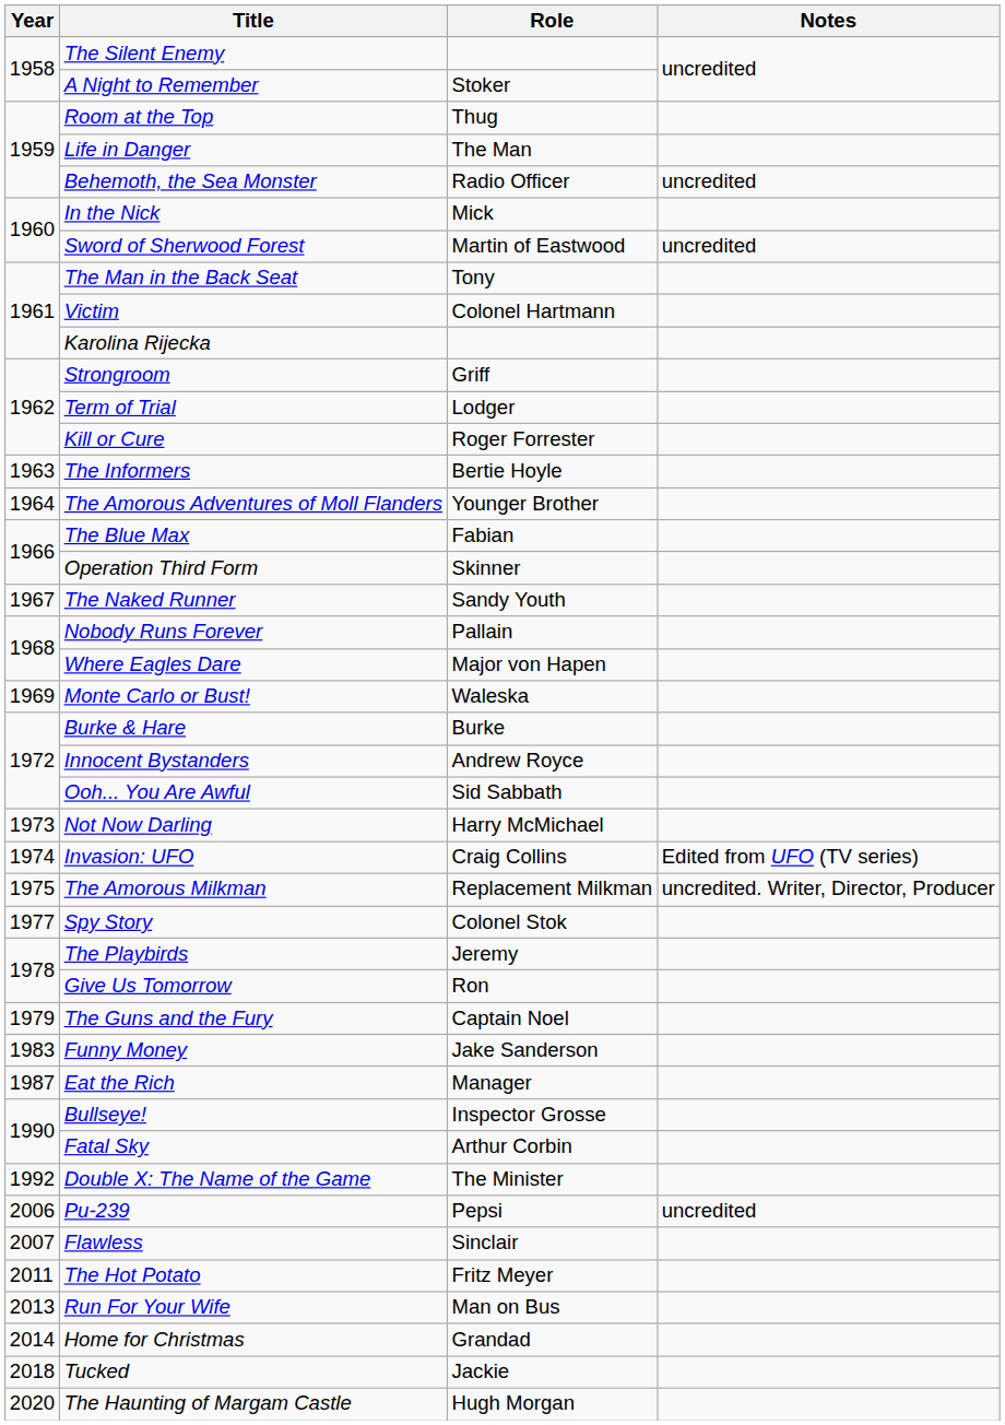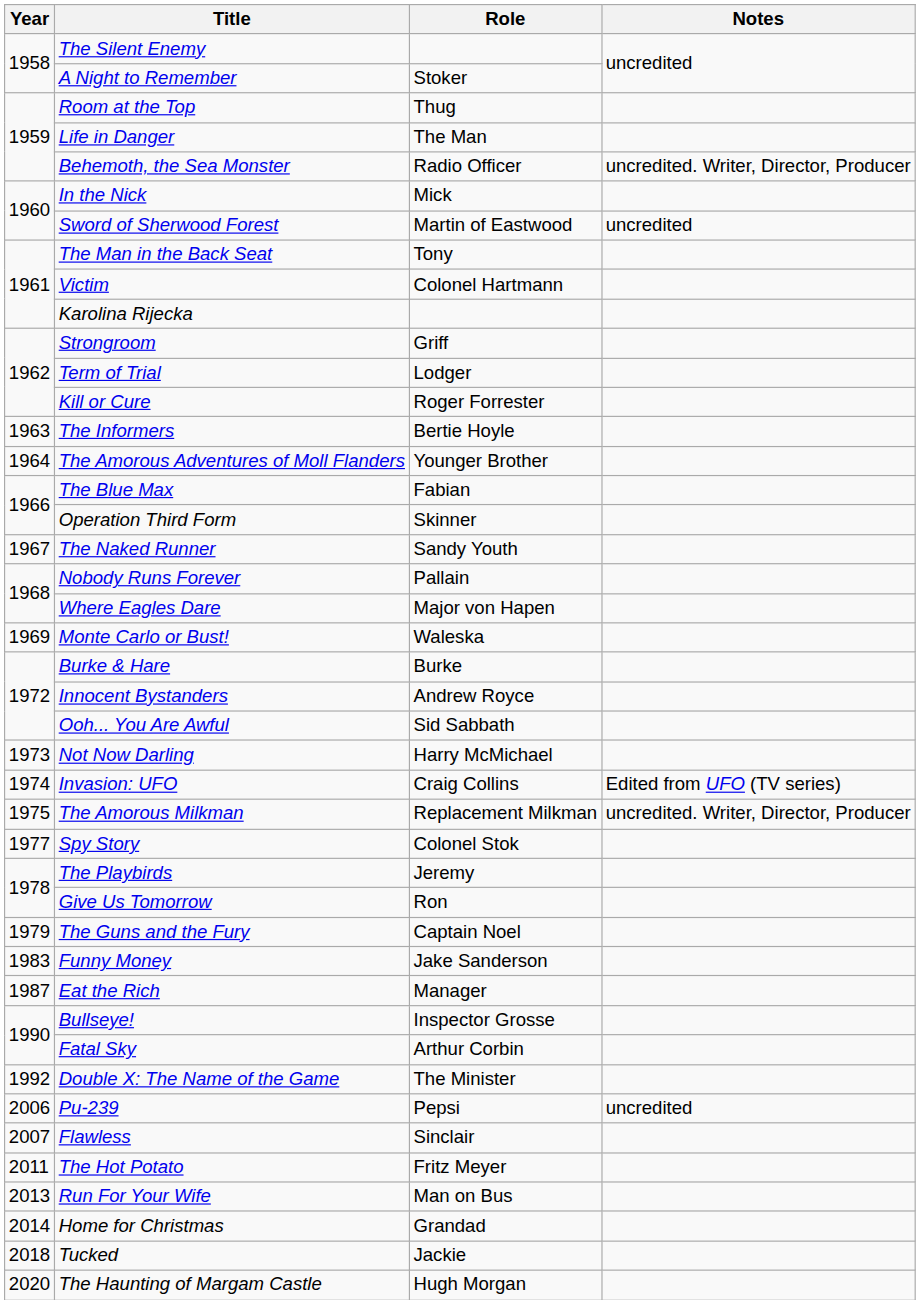 <table class="wikitable sortable jquery-tablesorter">
 <tr>
 <th>Year</th>
 <th>Title</th>
 <th>Role</th>
 <th>Notes</th>
 </tr>
 <tr>
 <td rowspan=2>1958</td>
 <td><em><a href='#'>The Silent Enemy</a></em></td>
 <td></td>
 <td rowspan="2">uncredited</td>
 </tr>
 <tr>
 <td><em><a href='#'>A Night to Remember</a></em></td>
 <td>Stoker</td>
 </tr>
 <tr>
 <td rowspan=3>1959</td>
 <td><em><a href='#'>Room at the Top</a></em></td>
 <td>Thug</td>
 </tr>
 <tr>
 <td><em><a href='#'>Life in Danger</a></em></td>
 <td>The Man</td>
 <td></td>
 </tr>
 <tr>
 <td><em><a href='#'>Behemoth, the Sea Monster</a></em></td>
 <td>Radio Officer</td>
-<td>uncredited</td>
+<td>uncredited. Writer, Director, Producer</td>
 </tr>
 <tr>
 <td rowspan=2>1960</td>
 <td><em><a href='#'>In the Nick</a></em></td>
 <td>Mick</td>
 <td></td>
 </tr>
 <tr>
 <td><em><a href='#'>Sword of Sherwood Forest</a></em></td>
 <td>Martin of Eastwood</td>
 <td>uncredited</td>
 </tr>
 <tr>
 <td rowspan=3>1961</td>
 <td><em><a href='#'>The Man in the Back Seat</a></em></td>
 <td>Tony</td>
 <td></td>
 </tr>
 <tr>
 <td><em><a href='#'>Victim</a></em></td>
 <td>Colonel Hartmann</td>
 <td></td>
 </tr>
 <tr>
 <td><em>Karolina Rijecka</em></td>
 <td></td>
 <td></td>
 </tr>
 <tr>
 <td rowspan=3>1962</td>
 <td><em><a href='#'>Strongroom</a></em></td>
 <td>Griff</td>
 <td></td>
 </tr>
 <tr>
 <td><em><a href='#'>Term of Trial</a></em></td>
 <td>Lodger</td>
 <td></td>
 </tr>
 <tr>
 <td><em><a href='#'>Kill or Cure</a></em></td>
 <td>Roger Forrester</td>
 <td></td>
 </tr>
 <tr>
 <td>1963</td>
 <td><em><a href='#'>The Informers</a></em></td>
 <td>Bertie Hoyle</td>
 <td></td>
 </tr>
 <tr>
 <td>1964</td>
 <td><em><a href='#'>The Amorous Adventures of Moll Flanders</a></em></td>
 <td>Younger Brother</td>
 <td></td>
 </tr>
 <tr>
 <td rowspan=2>1966</td>
 <td><em><a href='#'>The Blue Max</a></em></td>
 <td>Fabian</td>
 <td></td>
 </tr>
 <tr>
 <td><em>Operation Third Form</em></td>
 <td>Skinner</td>
 <td></td>
 </tr>
 <tr>
 <td>1967</td>
 <td><em><a href='#'>The Naked Runner</a></em></td>
 <td>Sandy Youth</td>
 <td></td>
 </tr>
 <tr>
 <td rowspan=2>1968</td>
 <td><em><a href='#'>Nobody Runs Forever</a></em></td>
 <td>Pallain</td>
 <td></td>
 </tr>
 <tr>
 <td><em><a href='#'>Where Eagles Dare</a></em></td>
 <td>Major von Hapen</td>
 <td></td>
 </tr>
 <tr>
 <td>1969</td>
 <td><em><a href='#'>Monte Carlo or Bust!</a></em></td>
 <td>Waleska</td>
 <td></td>
 </tr>
 <tr>
 <td rowspan=3>1972</td>
 <td><em><a href='#'>Burke & Hare</a></em></td>
 <td>Burke</td>
 <td></td>
 </tr>
 <tr>
 <td><em><a href='#'>Innocent Bystanders</a></em></td>
 <td>Andrew Royce</td>
 <td></td>
 </tr>
 <tr>
 <td><em><a href='#'>Ooh... You Are Awful</a></em></td>
 <td>Sid Sabbath</td>
 <td></td>
 </tr>
 <tr>
 <td>1973</td>
 <td><em><a href='#'>Not Now Darling</a></em></td>
 <td>Harry McMichael</td>
 <td></td>
 </tr>
 <tr>
 <td>1974</td>
 <td><em><a href='#'>Invasion: UFO</a></em></td>
 <td>Craig Collins</td>
 <td>Edited from <a href='#'><em>UFO</em></a> (TV series)</td>
 </tr>
 <tr>
 <td>1975</td>
 <td><em><a href='#'>The Amorous Milkman</a></em></td>
 <td>Replacement Milkman</td>
 <td>uncredited. Writer, Director, Producer</td>
 </tr>
 <tr>
 <td>1977</td>
 <td><em><a href='#'>Spy Story</a></em></td>
 <td>Colonel Stok</td>
 <td></td>
 </tr>
 <tr>
 <td rowspan=2>1978</td>
 <td><em><a href='#'>The Playbirds</a></em></td>
 <td>Jeremy</td>
 <td></td>
 </tr>
 <tr>
 <td><em><a href='#'>Give Us Tomorrow</a></em></td>
 <td>Ron</td>
 <td></td>
 </tr>
 <tr>
 <td>1979</td>
 <td><em><a href='#'>The Guns and the Fury</a></em></td>
 <td>Captain Noel</td>
 <td></td>
 </tr>
 <tr>
 <td>1983</td>
 <td><em><a href='#'>Funny Money</a></em></td>
 <td>Jake Sanderson</td>
 <td></td>
 </tr>
 <tr>
 <td>1987</td>
 <td><em><a href='#'>Eat the Rich</a></em></td>
 <td>Manager</td>
 <td></td>
 </tr>
 <tr>
 <td rowspan=2>1990</td>
 <td><em><a href='#'>Bullseye!</a></em></td>
 <td>Inspector Grosse</td>
 <td></td>
 </tr>
 <tr>
 <td><em><a href='#'>Fatal Sky</a></em></td>
 <td>Arthur Corbin</td>
 <td></td>
 </tr>
 <tr>
 <td>1992</td>
 <td><em><a href='#'>Double X: The Name of the Game</a></em></td>
 <td>The Minister</td>
 <td></td>
 </tr>
 <tr>
 <td>2006</td>
 <td><em><a href='#'>Pu-239</a></em></td>
 <td>Pepsi</td>
 <td>uncredited</td>
 </tr>
 <tr>
 <td>2007</td>
 <td><em><a href='#'>Flawless</a></em></td>
 <td>Sinclair</td>
 <td></td>
 </tr>
 <tr>
 <td>2011</td>
 <td><em><a href='#'>The Hot Potato</a></em></td>
 <td>Fritz Meyer</td>
 <td></td>
 </tr>
 <tr>
 <td>2013</td>
 <td><em><a href='#'>Run For Your Wife</a></em></td>
 <td>Man on Bus</td>
 <td></td>
 </tr>
 <tr>
 <td>2014</td>
 <td><em>Home for Christmas</em></td>
 <td>Grandad</td>
 <td></td>
 </tr>
 <tr>
 <td>2018</td>
 <td><em>Tucked</em></td>
 <td>Jackie</td>
 <td></td>
 </tr>
 <tr>
 <td>2020</td>
 <td><em>The Haunting of Margam Castle</em></td>
 <td>Hugh Morgan</td>
 <td></td>
 </tr>
 </table>
